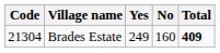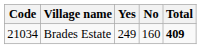 <table class="wikitable">
 <tr>
 <th>Code</th>
 <th>Village name</th>
 <th>Yes</th>
 <th>No</th>
 <th>Total</th>
 </tr>
 <tr>
-<td>21304</td>
+<td>21034</td>
 <td>Brades Estate</td>
 <td>249</td>
 <td>160</td>
 <td><strong>409</strong></td>
 </tr>
 </table>
